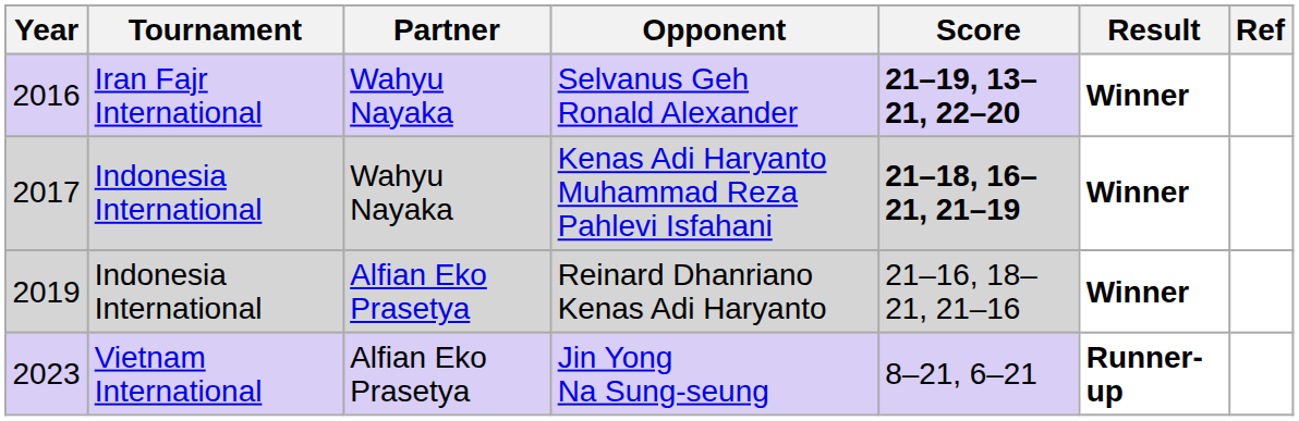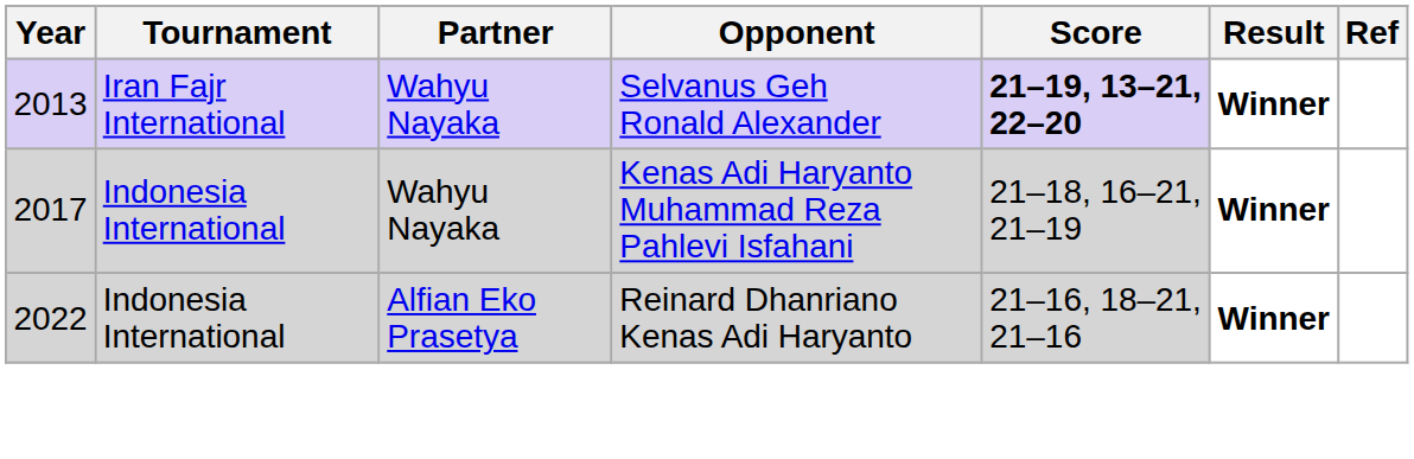 <table class="sortable wikitable" style="font-size: 90%">
 <tr>
 <th>Year</th>
 <th>Tournament</th>
 <th>Partner</th>
 <th>Opponent</th>
 <th>Score</th>
 <th>Result</th>
 <th>Ref</th>
 </tr>
 <tr style="background:#D8CEF6">
-<td align="center">2016</td>
+<td align="center">2013</td>
 <td align="left"><a href='#'>Iran Fajr International</a></td>
 <td align="left"> <a href='#'>Wahyu Nayaka</a></td>
 <td align="left"> <a href='#'>Selvanus Geh</a><br> <a href='#'>Ronald Alexander</a></td>
 <td align="left"><strong>21–19, 13–21, 22–20</strong></td>
 <td style="text-align:left; background:white"> <strong>Winner</strong></td>
 <td style="text-align:center; background:white"></td>
 </tr>
 <tr style="background:#D5D5D5">
 <td align="center">2017</td>
 <td align="left"><a href='#'>Indonesia International</a></td>
 <td align="left"> Wahyu Nayaka</td>
 <td align="left"> <a href='#'>Kenas Adi Haryanto</a><br> <a href='#'>Muhammad Reza Pahlevi Isfahani</a></td>
-<td align="left"><strong>21–18, 16–21, 21–19</strong></td>
+<td align="left">21–18, 16–21, 21–19</td>
 <td style="text-align:left; background:white"> <strong>Winner</strong></td>
 <td style="text-align:center; background:white"></td>
 </tr>
 <tr style="background:#D5D5D5">
-<td align="center">2019</td>
+<td align="center">2022</td>
 <td align="left">Indonesia International</td>
 <td align="left"> <a href='#'>Alfian Eko Prasetya</a></td>
 <td align="left"> Reinard Dhanriano<br> Kenas Adi Haryanto</td>
 <td align="left">21–16, 18–21, 21–16</td>
 <td style="text-align:left; background:white"> <strong>Winner</strong></td>
 <td style="text-align:center; background:white"></td>
 </tr>
-<tr style="background:#D8CEF6">
-<td align="center">2023</td>
-<td align="left"><a href='#'>Vietnam International</a></td>
-<td align="left"> Alfian Eko Prasetya</td>
-<td align="left"> <a href='#'>Jin Yong</a><br> <a href='#'>Na Sung-seung</a></td>
-<td align="left">8–21, 6–21</td>
-<td style="text-align:left; background:white"> <strong>Runner-up</strong></td>
-<td style="text-align:center; background:white"></td>
-</tr>
 </table>
